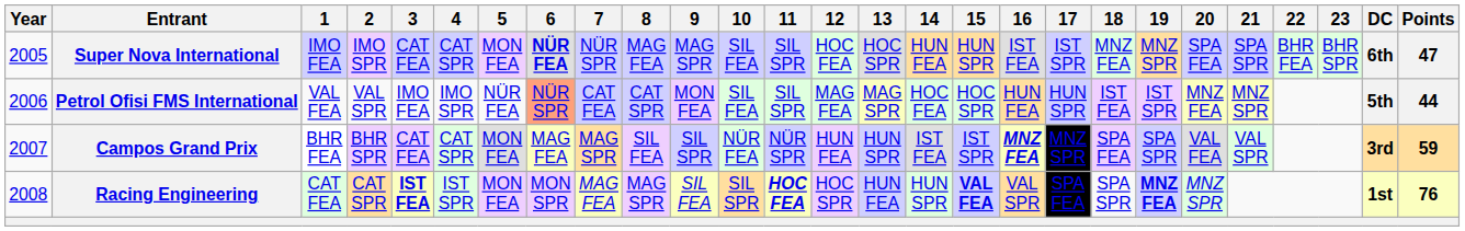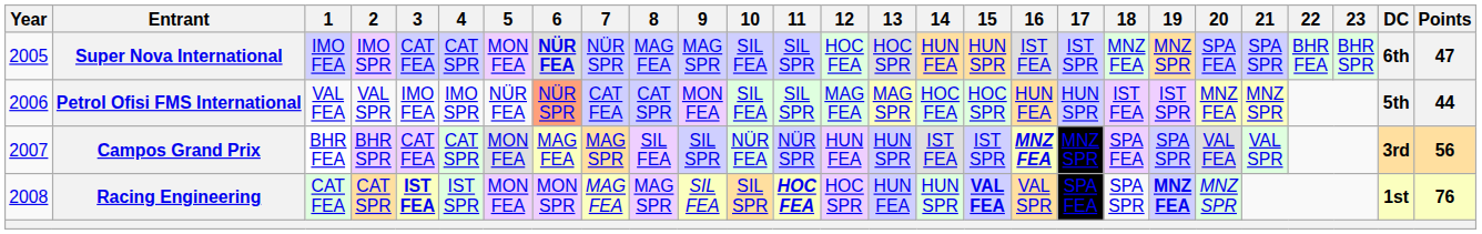 <table class="wikitable" style="text-align:center; font-size:85%">
 <tr>
 <th>Year</th>
 <th>Entrant</th>
 <th>1</th>
 <th>2</th>
 <th>3</th>
 <th>4</th>
 <th>5</th>
 <th>6</th>
 <th>7</th>
 <th>8</th>
 <th>9</th>
 <th>10</th>
 <th>11</th>
 <th>12</th>
 <th>13</th>
 <th>14</th>
 <th>15</th>
 <th>16</th>
 <th>17</th>
 <th>18</th>
 <th>19</th>
 <th>20</th>
 <th>21</th>
 <th>22</th>
 <th>23</th>
 <th>DC</th>
 <th>Points</th>
 </tr>
 <tr>
 <td><a href='#'>2005</a></td>
 <th nowrap><a href='#'>Super Nova International</a></th>
 <td style="background:#CFCFFF;"><a href='#'>IMO<br>FEA</a><br></td>
 <td style="background:#EFCFFF;"><a href='#'>IMO<br>SPR</a><br></td>
 <td style="background:#CFCFFF;"><a href='#'>CAT<br>FEA</a><br></td>
 <td style="background:#CFCFFF;"><a href='#'>CAT<br>SPR</a><br></td>
 <td style="background:#EFCFFF;"><a href='#'>MON<br>FEA</a><br></td>
 <td style="background:#DFDFDF;"><strong><a href='#'>NÜR<br>FEA</a></strong><br></td>
 <td style="background:#CFCFFF;"><a href='#'>NÜR<br>SPR</a><br></td>
 <td style="background:#CFCFFF;"><a href='#'>MAG<br>FEA</a><br></td>
 <td style="background:#CFCFFF;"><a href='#'>MAG<br>SPR</a><br></td>
 <td style="background:#CFCFFF;"><a href='#'>SIL<br>FEA</a><br></td>
 <td style="background:#CFCFFF;"><a href='#'>SIL<br>SPR</a><br></td>
 <td style="background:#DFFFDF;"><a href='#'>HOC<br>FEA</a><br></td>
 <td style="background:#DFDFDF;"><a href='#'>HOC<br>SPR</a><br></td>
 <td style="background:#FFDF9F;"><a href='#'>HUN<br>FEA</a><br></td>
 <td style="background:#FFDF9F;"><a href='#'>HUN<br>SPR</a><br></td>
 <td style="background:#DFDFDF;"><a href='#'>IST<br>FEA</a><br></td>
 <td style="background:#CFCFFF;"><a href='#'>IST<br>SPR</a><br></td>
 <td style="background:#DFFFDF;"><a href='#'>MNZ<br>FEA</a><br></td>
 <td style="background:#FFDF9F;"><a href='#'>MNZ<br>SPR</a><br></td>
 <td style="background:#CFCFFF;"><a href='#'>SPA<br>FEA</a><br></td>
 <td style="background:#CFCFFF;"><a href='#'>SPA<br>SPR</a><br></td>
 <td style="background:#DFFFDF;"><a href='#'>BHR<br>FEA</a><br></td>
 <td style="background:#DFFFDF;"><a href='#'>BHR<br>SPR</a><br></td>
 <th>6th</th>
 <th>47</th>
 </tr>
 <tr>
 <td><a href='#'>2006</a></td>
 <th nowrap><a href='#'>Petrol Ofisi FMS International</a></th>
 <td><a href='#'>VAL<br>FEA</a></td>
 <td><a href='#'>VAL<br>SPR</a></td>
 <td><a href='#'>IMO<br>FEA</a></td>
 <td><a href='#'>IMO<br>SPR</a></td>
 <td><a href='#'>NÜR<br>FEA</a></td>
 <td style="background: lightsalmon;"><a href='#'>NÜR<br>SPR</a></td>
 <td style="background:#CFCFFF;"><a href='#'>CAT<br>FEA</a><br></td>
 <td style="background:#CFCFFF;"><a href='#'>CAT<br>SPR</a><br></td>
 <td style="background:#EFCFFF;"><a href='#'>MON<br>FEA</a><br></td>
 <td style="background:#DFFFDF;"><a href='#'>SIL<br>FEA</a><br></td>
 <td style="background:#DFFFDF;"><a href='#'>SIL<br>SPR</a><br></td>
 <td style="background:#DFFFDF;"><a href='#'>MAG<br>FEA</a><br></td>
 <td style="background:#FBFFBF;"><a href='#'>MAG<br>SPR</a><br></td>
 <td style="background:#DFFFDF;"><a href='#'>HOC<br>FEA</a><br></td>
 <td style="background:#DFFFDF;"><a href='#'>HOC<br>SPR</a><br></td>
 <td style="background:#FFDF9F;"><a href='#'>HUN<br>FEA</a><br></td>
 <td style="background:#CFCFFF;"><a href='#'>HUN<br>SPR</a><br></td>
 <td style="background:#EFCFFF;"><a href='#'>IST<br>FEA</a><br></td>
 <td style="background:#EFCFFF;"><a href='#'>IST<br>SPR</a><br></td>
 <td style="background:#FBFFBF;"><a href='#'>MNZ<br>FEA</a><br></td>
 <td style="background:#FBFFBF;"><a href='#'>MNZ<br>SPR</a><br></td>
 <td colspan=2></td>
 <th>5th</th>
 <th>44</th>
 </tr>
 <tr>
 <td><a href='#'>2007</a></td>
 <th nowrap><a href='#'>Campos Grand Prix</a></th>
 <td style="background:#FFFFFF;"><a href='#'>BHR<br>FEA</a><br></td>
 <td style="background:#EFCFFF;"><a href='#'>BHR<br>SPR</a><br></td>
 <td style="background:#EFCFFF;"><a href='#'>CAT<br>FEA</a><br></td>
 <td style="background:#DFFFDF;"><a href='#'>CAT<br>SPR</a><br></td>
 <td style="background:#DFDFDF;"><a href='#'>MON<br>FEA</a><br></td>
 <td style="background:#FBFFBF;"><a href='#'>MAG<br>FEA</a><br></td>
 <td style="background:#FFDF9F;"><a href='#'>MAG<br>SPR</a><br></td>
 <td style="background:#EFCFFF;"><a href='#'>SIL<br>FEA</a><br></td>
 <td style="background:#CFCFFF;"><a href='#'>SIL<br>SPR</a><br></td>
 <td style="background:#DFFFDF;"><a href='#'>NÜR<br>FEA</a><br></td>
 <td style="background:#CFCFFF;"><a href='#'>NÜR<br>SPR</a><br></td>
 <td style="background:#EFCFFF;"><a href='#'>HUN<br>FEA</a><br></td>
 <td style="background:#CFCFFF;"><a href='#'>HUN<br>SPR</a><br></td>
 <td style="background:#DFDFDF;"><a href='#'>IST<br>FEA</a><br></td>
 <td style="background:#CFCFFF;"><a href='#'>IST<br>SPR</a><br></td>
 <td style="background:#FBFFBF;"><strong><em><a href='#'>MNZ<br>FEA</a></em></strong><br></td>
 <td style="background:#000000; color:white"><a href='#'><span>MNZ<br>SPR</span></a><br></td>
 <td style="background:#EFCFFF;"><a href='#'>SPA<br>FEA</a><br></td>
 <td style="background:#CFCFFF;"><a href='#'>SPA<br>SPR</a><br></td>
 <td style="background:#DFDFDF;"><a href='#'>VAL<br>FEA</a><br></td>
 <td style="background:#DFFFDF;"><a href='#'>VAL<br>SPR</a><br></td>
 <td colspan=2></td>
 <td style="background:#FFDF9F;"><strong>3rd</strong></td>
-<td style="background:#FFDF9F;"><strong>59</strong></td>
+<td style="background:#FFDF9F;"><strong>56</strong></td>
 </tr>
 <tr>
 <td><a href='#'>2008</a></td>
 <th nowrap><a href='#'>Racing Engineering</a></th>
 <td style="background:#DFFFDF;"><a href='#'>CAT<br>FEA</a><br></td>
 <td style="background:#FFDF9F;"><a href='#'>CAT<br>SPR</a><br></td>
 <td style="background:#FBFFBF;"><strong><a href='#'>IST<br>FEA</a></strong><br></td>
 <td style="background:#DFFFDF;"><a href='#'>IST<br>SPR</a><br></td>
 <td style="background:#EFCFFF;"><a href='#'>MON<br>FEA</a><br></td>
 <td style="background:#EFCFFF;"><a href='#'>MON<br>SPR</a><br></td>
 <td style="background:#FBFFBF;"><em><a href='#'>MAG<br>FEA</a></em><br></td>
 <td style="background:#EFCFFF;"><a href='#'>MAG<br>SPR</a><br></td>
 <td style="background:#FBFFBF;"><em><a href='#'>SIL<br>FEA</a></em><br></td>
 <td style="background:#FFDF9F;"><a href='#'>SIL<br>SPR</a><br></td>
 <td style="background:#FBFFBF;"><strong><em><a href='#'>HOC<br>FEA</a></em></strong><br></td>
 <td style="background:#EFCFFF;"><a href='#'>HOC<br>SPR</a><br></td>
 <td style="background:#CFCFFF;"><a href='#'>HUN<br>FEA</a><br></td>
 <td style="background:#DFFFDF;"><a href='#'>HUN<br>SPR</a><br></td>
 <td style="background:#CFCFFF;"><strong><a href='#'>VAL<br>FEA</a></strong><br></td>
 <td style="background:#FFDF9F;"><a href='#'>VAL<br>SPR</a><br></td>
 <td style="background:#000000; color:white"><a href='#'><span>SPA<br>FEA</span></a><br></td>
 <td><a href='#'>SPA<br>SPR</a><br></td>
 <td style="background:#CFCFFF;"><strong><a href='#'>MNZ<br>FEA</a></strong><br></td>
 <td style="background:#DFFFDF;"><em><a href='#'>MNZ<br>SPR</a></em><br></td>
 <td colspan=3></td>
 <td style="background:#FBFFBF;"><strong>1st</strong></td>
 <td style="background:#FBFFBF;"><strong>76</strong></td>
 </tr>
 <tr>
 <th colspan="27"></th>
 </tr>
 </table>
